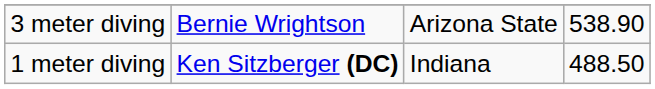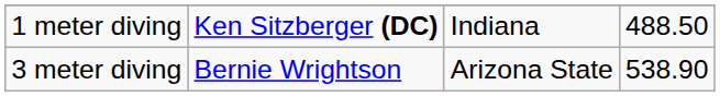 <table class="wikitable sortable" style="text-align:left">
 <tr>
+</tr>
+<tr>
+<td>1 meter diving</td>
+<td><a href='#'>Ken Sitzberger</a> <strong>(DC)</strong></td>
+<td>Indiana</td>
+<td>488.50</td>
 </tr>
 <tr>
 <td>3 meter diving</td>
 <td><a href='#'>Bernie Wrightson</a></td>
 <td>Arizona State</td>
 <td>538.90</td>
 </tr>
-<tr>
-<td>1 meter diving</td>
-<td><a href='#'>Ken Sitzberger</a> <strong>(DC)</strong></td>
-<td>Indiana</td>
-<td>488.50</td>
-</tr>
 </table>
